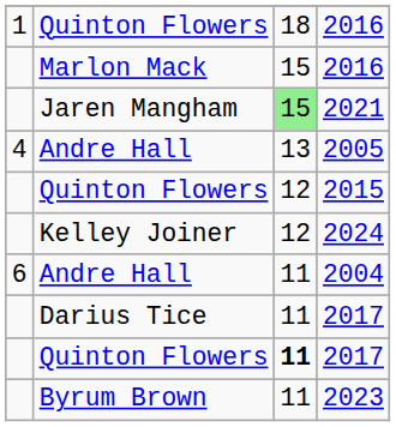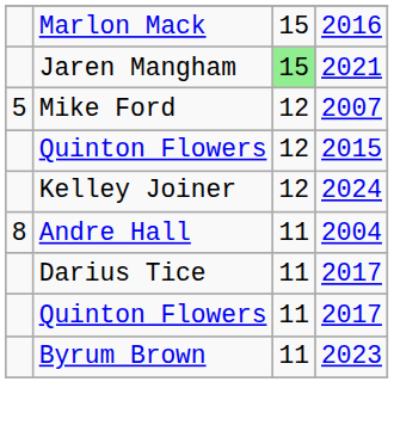 <table class="wikitable">
 <tr>
-</tr>
-<tr>
-<td>1</td>
-<td><a href='#'>Quinton Flowers</a></td>
-<td>18</td>
-<td><a href='#'>2016</a></td>
 </tr>
 <tr>
 <td></td>
 <td><a href='#'>Marlon Mack</a></td>
 <td>15</td>
 <td><a href='#'>2016</a></td>
 </tr>
 <tr>
 <td></td>
 <td>Jaren Mangham</td>
 <td style="background: lightgreen;">15</td>
 <td><a href='#'>2021</a></td>
 </tr>
 <tr>
-<td>4</td>
-<td><a href='#'>Andre Hall</a></td>
-<td>13</td>
-<td><a href='#'>2005</a></td>
+<td>5</td>
+<td>Mike Ford</td>
+<td>12</td>
+<td><a href='#'>2007</a></td>
 </tr>
 <tr>
 <td></td>
 <td><a href='#'>Quinton Flowers</a></td>
 <td>12</td>
 <td><a href='#'>2015</a></td>
 </tr>
 <tr>
 <td></td>
 <td>Kelley Joiner</td>
 <td>12</td>
 <td><a href='#'>2024</a></td>
 </tr>
 <tr>
-<td>6</td>
+<td>8</td>
 <td><a href='#'>Andre Hall</a></td>
 <td>11</td>
 <td><a href='#'>2004</a></td>
 </tr>
 <tr>
 <td></td>
 <td>Darius Tice</td>
 <td>11</td>
 <td><a href='#'>2017</a></td>
 </tr>
 <tr>
 <td></td>
 <td><a href='#'>Quinton Flowers</a></td>
-<td><strong>11</strong></td>
+<td>11</td>
 <td><a href='#'>2017</a></td>
 </tr>
 <tr>
 <td></td>
 <td><a href='#'>Byrum Brown</a></td>
 <td>11</td>
 <td><a href='#'>2023</a></td>
 </tr>
 </table>
